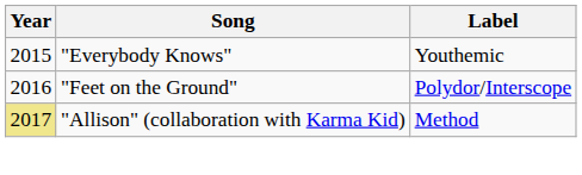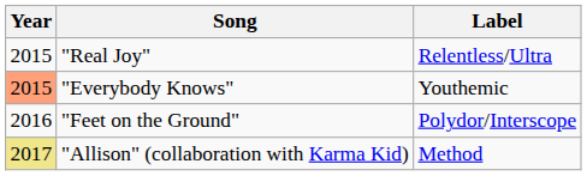 <table class="wikitable">
 <tr>
 <th>Year</th>
 <th>Song</th>
 <th>Label</th>
 </tr>
 <tr>
 <td>2015</td>
+<td>"Real Joy"</td>
+<td><a href='#'>Relentless</a>/<a href='#'>Ultra</a></td>
+</tr>
+<tr>
+<td style="background: lightsalmon;">2015</td>
 <td>"Everybody Knows"</td>
 <td>Youthemic</td>
 </tr>
 <tr>
 <td>2016</td>
 <td>"Feet on the Ground"</td>
 <td><a href='#'>Polydor</a>/<a href='#'>Interscope</a></td>
 </tr>
 <tr>
 <td style="background: khaki;">2017</td>
 <td>"Allison" (collaboration with <a href='#'>Karma Kid</a>)</td>
 <td><a href='#'>Method</a></td>
 </tr>
 </table>
